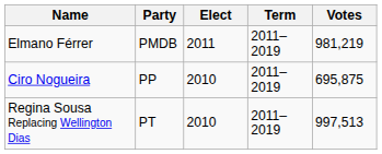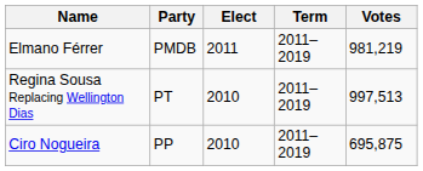 <table class="wikitable sortable">
 <tr>
 <th style="width:150px;">Name</th>
 <th style="width:50px;">Party</th>
 <th style="width:70px;">Elect</th>
 <th style="width:70px;">Term</th>
 <th style="width:70px;">Votes</th>
 </tr>
 <tr>
 <td>Elmano Férrer</td>
 <td>PMDB</td>
 <td>2011</td>
 <td>2011–2019</td>
 <td>981,219</td>
 </tr>
 <tr>
+<td>Regina Sousa<br><small>Replacing <a href='#'>Wellington Dias</a></small></td>
+<td>PT</td>
+<td>2010</td>
+<td>2011–2019</td>
+<td>997,513</td>
+</tr>
+<tr>
 <td><a href='#'>Ciro Nogueira</a></td>
 <td>PP</td>
 <td>2010</td>
 <td>2011–2019</td>
 <td>695,875</td>
 </tr>
-<tr>
-<td>Regina Sousa<br><small>Replacing <a href='#'>Wellington Dias</a></small></td>
-<td>PT</td>
-<td>2010</td>
-<td>2011–2019</td>
-<td>997,513</td>
-</tr>
 </table>
